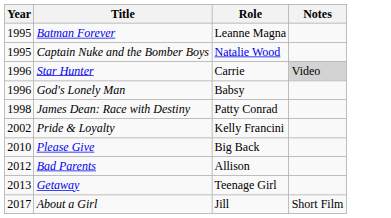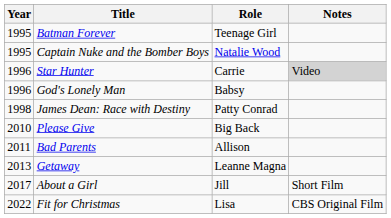 <table class="wikitable sortable">
 <tr>
 <th>Year</th>
 <th>Title</th>
 <th>Role</th>
 <th class="unsortable">Notes</th>
 </tr>
 <tr>
 <td>1995</td>
 <td><em><a href='#'>Batman Forever</a></em></td>
-<td>Leanne Magna</td>
+<td>Teenage Girl</td>
 <td></td>
 </tr>
 <tr>
 <td>1995</td>
 <td><em>Captain Nuke and the Bomber Boys</em></td>
 <td><a href='#'>Natalie Wood</a></td>
 <td></td>
 </tr>
 <tr>
 <td>1996</td>
 <td><em><a href='#'>Star Hunter</a></em></td>
 <td>Carrie</td>
 <td style="background: lightgrey;">Video</td>
 </tr>
 <tr>
 <td>1996</td>
 <td><em>God's Lonely Man</em></td>
 <td>Babsy</td>
 <td></td>
 </tr>
 <tr>
 <td>1998</td>
 <td><em>James Dean: Race with Destiny</em></td>
 <td>Patty Conrad</td>
 <td></td>
 </tr>
 <tr>
-<td>2002</td>
-<td><em>Pride & Loyalty</em></td>
-<td>Kelly Francini</td>
-<td></td>
-</tr>
-<tr>
 <td>2010</td>
 <td><em><a href='#'>Please Give</a></em></td>
 <td>Big Back</td>
 <td></td>
 </tr>
 <tr>
-<td>2012</td>
+<td>2011</td>
 <td><em><a href='#'>Bad Parents</a></em></td>
 <td>Allison</td>
 <td></td>
 </tr>
 <tr>
 <td>2013</td>
 <td><em><a href='#'>Getaway</a></em></td>
-<td>Teenage Girl</td>
+<td>Leanne Magna</td>
 <td></td>
 </tr>
 <tr>
 <td>2017</td>
 <td><em>About a Girl</em></td>
 <td>Jill</td>
 <td>Short Film</td>
 </tr>
+<tr>
+<td>2022</td>
+<td><em>Fit for Christmas</em></td>
+<td>Lisa</td>
+<td>CBS Original Film</td>
+</tr>
 </table>
